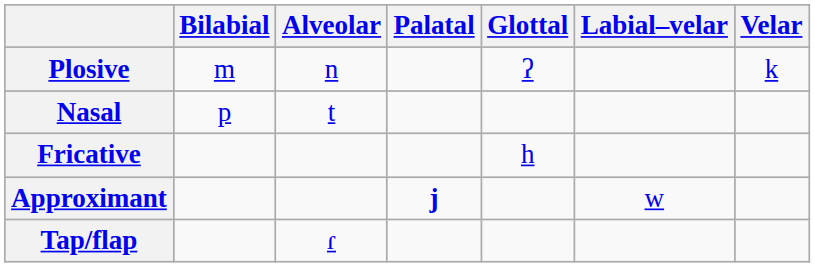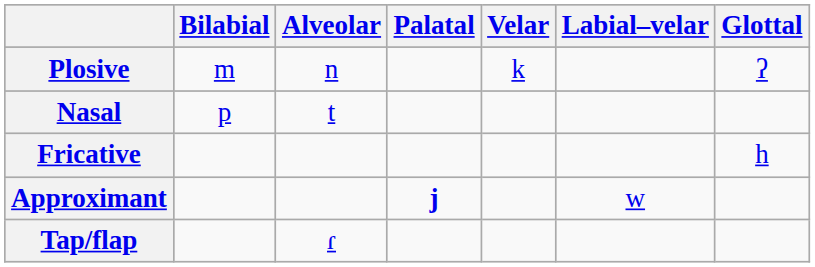 <table class="wikitable" style="text-align:center">
 <tr>
 <th></th>
 <th><a href='#'>Bilabial</a></th>
 <th><a href='#'>Alveolar</a></th>
 <th><a href='#'>Palatal</a></th>
+<th><a href='#'>Velar</a></th>
+<th><a href='#'>Labial–velar</a></th>
 <th><a href='#'>Glottal</a></th>
-<th><a href='#'>Labial–velar</a></th>
-<th><a href='#'>Velar</a></th>
 </tr>
 <tr>
 <th><a href='#'>Plosive</a></th>
 <td><a href='#'> m</a></td>
 <td><a href='#'> n</a></td>
 <td></td>
+<td><a href='#'> k</a></td>
+<td></td>
 <td><a href='#'> ʔ</a></td>
-<td></td>
-<td><a href='#'> k</a></td>
 </tr>
 <tr>
 <th><a href='#'>Nasal</a></th>
 <td><a href='#'> p</a></td>
 <td><a href='#'> t</a></td>
 <td></td>
 <td></td>
 <td></td>
 <td></td>
 </tr>
 <tr>
 <th><a href='#'>Fricative</a></th>
 <td></td>
 <td></td>
 <td></td>
-<td><a href='#'> h</a></td>
 <td></td>
 <td></td>
+<td><a href='#'> h</a></td>
 </tr>
 <tr>
 <th><a href='#'>Approximant</a></th>
 <td></td>
 <td></td>
 <td><strong><a href='#'> j</a></strong></td>
 <td></td>
 <td><a href='#'> w</a></td>
 <td></td>
 </tr>
 <tr>
 <th><a href='#'>Tap/flap</a></th>
 <td></td>
 <td><a href='#'> ɾ</a></td>
 <td></td>
 <td></td>
 <td></td>
 <td></td>
 </tr>
 </table>
